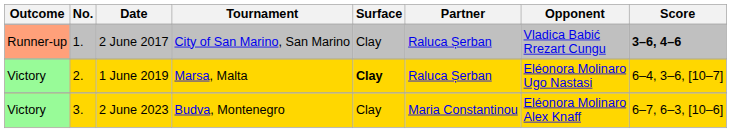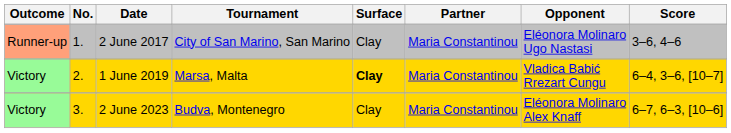 <table class=wikitable style=font-size:100%>
 <tr>
 <th>Outcome</th>
 <th>No.</th>
 <th>Date</th>
 <th>Tournament</th>
 <th>Surface</th>
 <th>Partner</th>
 <th>Opponent</th>
 <th>Score</th>
 </tr>
 <tr>
 </tr>
 <tr bgcolor=silver>
 <td bgcolor=#ffa07a>Runner-up</td>
 <td>1.</td>
 <td>2 June 2017</td>
 <td><a href='#'>City of San Marino</a>, San Marino</td>
 <td>Clay</td>
-<td> <a href='#'>Raluca Șerban</a></td>
-<td> <a href='#'>Vladica Babić</a><br> <a href='#'>Rrezart Cungu</a></td>
-<td><strong>3–6, 4–6</strong></td>
+<td> <a href='#'>Maria Constantinou</a></td>
+<td> <a href='#'>Eléonora Molinaro</a><br> <a href='#'>Ugo Nastasi</a></td>
+<td>3–6, 4–6</td>
 </tr>
 <tr>
 </tr>
 <tr bgcolor=gold>
 <td bgcolor=98FB98>Victory</td>
 <td>2.</td>
 <td>1 June 2019</td>
 <td><a href='#'>Marsa</a>, Malta</td>
 <td><strong>Clay</strong></td>
-<td> <a href='#'>Raluca Șerban</a></td>
-<td> <a href='#'>Eléonora Molinaro</a><br> <a href='#'>Ugo Nastasi</a></td>
+<td> <a href='#'>Maria Constantinou</a></td>
+<td> <a href='#'>Vladica Babić</a><br> <a href='#'>Rrezart Cungu</a></td>
 <td>6–4, 3–6, [10–7]</td>
 </tr>
 <tr>
 </tr>
 <tr bgcolor=gold>
 <td bgcolor=98FB98>Victory</td>
 <td>3.</td>
 <td>2 June 2023</td>
 <td><a href='#'>Budva</a>, Montenegro</td>
 <td>Clay</td>
 <td> <a href='#'>Maria Constantinou</a></td>
 <td> <a href='#'>Eléonora Molinaro</a><br> <a href='#'>Alex Knaff</a></td>
 <td>6–7, 6–3, [10–6]</td>
 </tr>
 </table>
